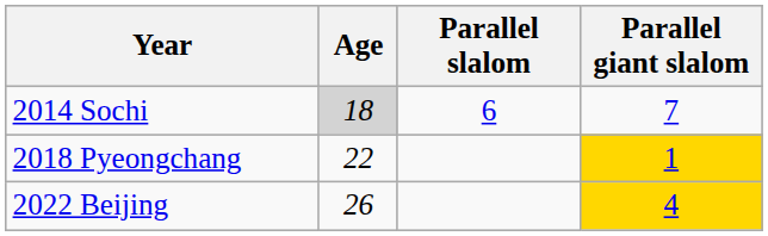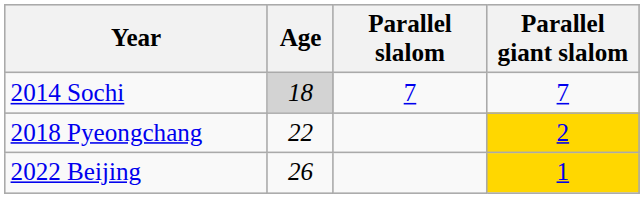 <table class=wikitable style="text-align:center">
 <tr>
 <th style="width:160px;">Year</th>
 <th> Age </th>
 <th style="width:90px;">Parallel<br>slalom</th>
 <th style="width:90px;">Parallel<br>giant slalom</th>
 </tr>
 <tr>
 <td align=left> <a href='#'>2014 Sochi</a></td>
 <td style="background: lightgrey;"><em>18</em></td>
-<td><a href='#'>6</a></td>
+<td><a href='#'>7</a></td>
 <td><a href='#'>7</a></td>
 </tr>
 <tr>
 <td align=left> <a href='#'>2018 Pyeongchang</a></td>
 <td><em>22</em></td>
 <td></td>
-<td bgcolor="gold"><a href='#'>1</a></td>
+<td bgcolor="gold"><a href='#'>2</a></td>
 </tr>
 <tr>
 <td align=left> <a href='#'>2022 Beijing</a></td>
 <td><em>26</em></td>
 <td></td>
-<td bgcolor="gold"><a href='#'>4</a></td>
+<td bgcolor="gold"><a href='#'>1</a></td>
 </tr>
 </table>
